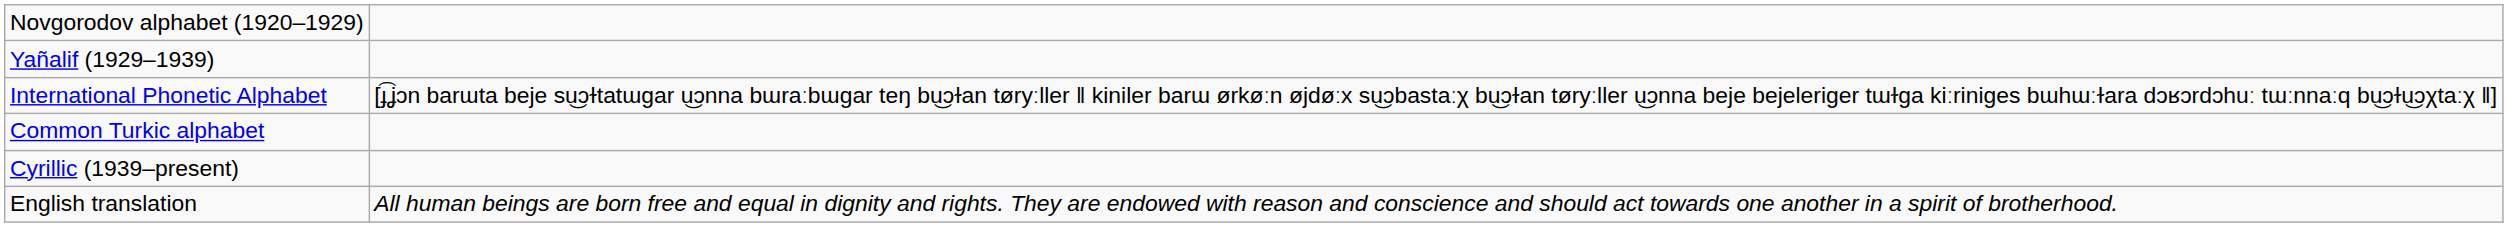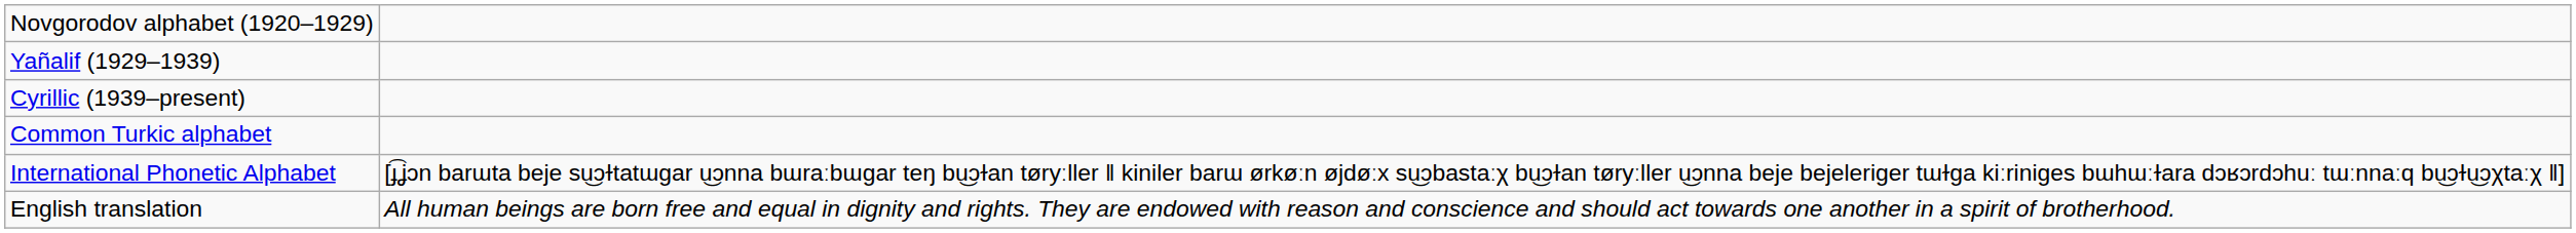 <table class="wikitable">
 <tr>
 <td>Novgorodov alphabet (1920–1929)</td>
 <td></td>
 </tr>
 <tr>
 <td><a href='#'>Yañalif</a> (1929–1939)</td>
 <td></td>
 </tr>
 <tr>
-<td><a href='#'>International Phonetic Alphabet</a></td>
-<td>[ɟ͡ʝɔn barɯta beje su͜ɔɫtatɯgar u͜ɔnna bɯraːbɯgar teŋ bu͜ɔɫan tøryːller ‖ kiniler barɯ ørkøːn øjdøːx su͜ɔbastaːχ bu͜ɔɫan tøryːller u͜ɔnna beje bejeleriger tɯɫga kiːriniges bɯhɯːɫara dɔʁɔrdɔhuː tɯːnnaːq bu͜ɔɫu͜ɔχtaːχ ǁ]</td>
+<td><a href='#'>Cyrillic</a> (1939–present)</td>
+<td></td>
 </tr>
 <tr>
 <td><a href='#'>Common Turkic alphabet</a></td>
 <td></td>
 </tr>
 <tr>
-<td><a href='#'>Cyrillic</a> (1939–present)</td>
-<td></td>
+<td><a href='#'>International Phonetic Alphabet</a></td>
+<td>[ɟ͡ʝɔn barɯta beje su͜ɔɫtatɯgar u͜ɔnna bɯraːbɯgar teŋ bu͜ɔɫan tøryːller ‖ kiniler barɯ ørkøːn øjdøːx su͜ɔbastaːχ bu͜ɔɫan tøryːller u͜ɔnna beje bejeleriger tɯɫga kiːriniges bɯhɯːɫara dɔʁɔrdɔhuː tɯːnnaːq bu͜ɔɫu͜ɔχtaːχ ǁ]</td>
 </tr>
 <tr>
 <td>English translation</td>
 <td><em>All human beings are born free and equal in dignity and rights. They are endowed with reason and conscience and should act towards one another in a spirit of brotherhood.</em></td>
 </tr>
 </table>
